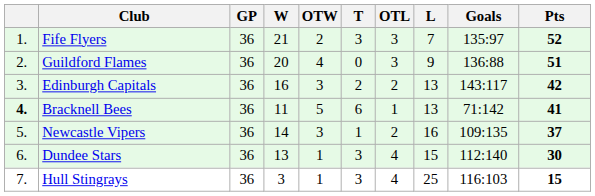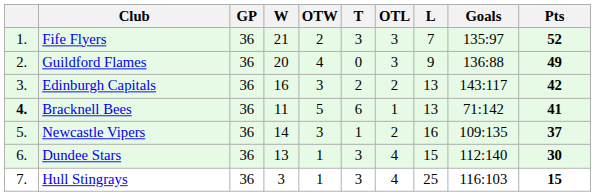 <table class="wikitable">
 <tr>
 <th width="30"></th>
 <th width="200">Club</th>
 <th width="30">GP</th>
 <th width="30">W</th>
 <th width="30">OTW</th>
 <th width="30">T</th>
 <th width="30">OTL</th>
 <th width="30">L</th>
 <th width="70">Goals</th>
 <th width="70">Pts</th>
 </tr>
 <tr bgcolor="#e6fae6" align="center">
 <td>1.</td>
 <td align="left"><a href='#'>Fife Flyers</a></td>
 <td>36</td>
 <td>21</td>
 <td>2</td>
 <td>3</td>
 <td>3</td>
 <td>7</td>
 <td>135:97</td>
 <td><strong>52</strong></td>
 </tr>
 <tr bgcolor="#e6fae6" align="center">
 <td>2.</td>
 <td align="left"><a href='#'>Guildford Flames</a></td>
 <td>36</td>
 <td>20</td>
 <td>4</td>
 <td>0</td>
 <td>3</td>
 <td>9</td>
 <td>136:88</td>
-<td><strong>51</strong></td>
+<td><strong>49</strong></td>
 </tr>
 <tr bgcolor="#e6fae6" align="center">
 <td>3.</td>
 <td align="left"><a href='#'>Edinburgh Capitals</a></td>
 <td>36</td>
 <td>16</td>
 <td>3</td>
 <td>2</td>
 <td>2</td>
 <td>13</td>
 <td>143:117</td>
 <td><strong>42</strong></td>
 </tr>
 <tr bgcolor="#e6fae6" align="center">
 <td><strong>4.</strong></td>
 <td align="left"><a href='#'>Bracknell Bees</a></td>
 <td>36</td>
 <td>11</td>
 <td>5</td>
 <td>6</td>
 <td>1</td>
 <td>13</td>
 <td>71:142</td>
 <td><strong>41</strong></td>
 </tr>
 <tr bgcolor="#e6fae6" align="center">
 <td>5.</td>
 <td align="left"><a href='#'>Newcastle Vipers</a></td>
 <td>36</td>
 <td>14</td>
 <td>3</td>
 <td>1</td>
 <td>2</td>
 <td>16</td>
 <td>109:135</td>
 <td><strong>37</strong></td>
 </tr>
 <tr bgcolor="#e6fae6" align="center">
 <td>6.</td>
 <td align="left"><a href='#'>Dundee Stars</a></td>
 <td>36</td>
 <td>13</td>
 <td>1</td>
 <td>3</td>
 <td>4</td>
 <td>15</td>
 <td>112:140</td>
 <td><strong>30</strong></td>
 </tr>
 <tr bgcolor="#FFFFFF" align="center">
 <td>7.</td>
 <td align="left"><a href='#'>Hull Stingrays</a></td>
 <td>36</td>
 <td>3</td>
 <td>1</td>
 <td>3</td>
 <td>4</td>
 <td>25</td>
 <td>116:103</td>
 <td><strong>15</strong></td>
 </tr>
 </table>
